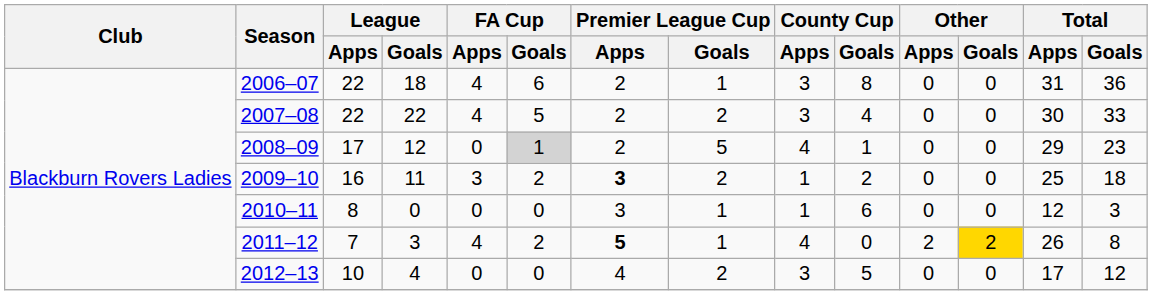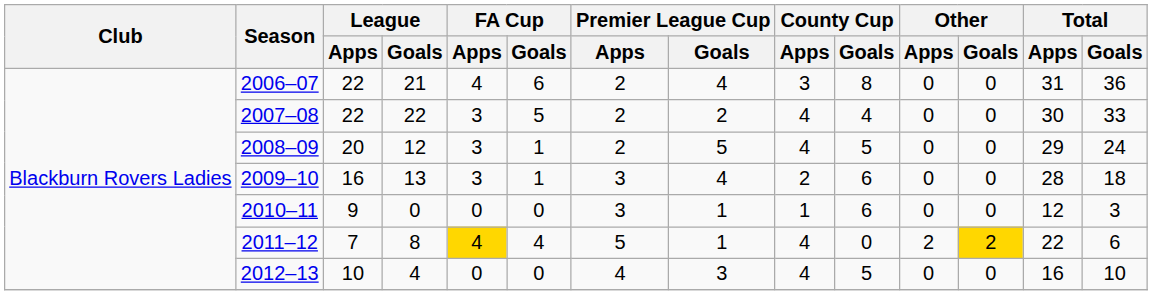 <table class="wikitable" border="1" style="text-align: center;">
 <tr>
 <th rowspan="2">Club</th>
 <th rowspan="2">Season</th>
 <th colspan="2">League</th>
 <th colspan="2">FA Cup</th>
 <th colspan="2">Premier League Cup</th>
 <th colspan="2">County Cup</th>
 <th colspan="2">Other</th>
 <th colspan="2">Total</th>
 </tr>
 <tr>
 <th>Apps</th>
 <th>Goals</th>
 <th>Apps</th>
 <th>Goals</th>
 <th>Apps</th>
 <th>Goals</th>
 <th>Apps</th>
 <th>Goals</th>
 <th>Apps</th>
 <th>Goals</th>
 <th>Apps</th>
 <th>Goals</th>
 </tr>
 <tr>
 <td rowspan="7" valign="center"><a href='#'>Blackburn Rovers Ladies</a></td>
 <td><a href='#'>2006–07</a></td>
 <td>22</td>
-<td>18</td>
+<td>21</td>
 <td>4</td>
 <td>6</td>
 <td>2</td>
-<td>1</td>
+<td>4</td>
 <td>3</td>
 <td>8</td>
 <td>0</td>
 <td>0</td>
 <td>31</td>
 <td>36</td>
 </tr>
 <tr>
 <td><a href='#'>2007–08</a></td>
 <td>22</td>
 <td>22</td>
-<td>4</td>
+<td>3</td>
 <td>5</td>
 <td>2</td>
 <td>2</td>
-<td>3</td>
+<td>4</td>
 <td>4</td>
 <td>0</td>
 <td>0</td>
 <td>30</td>
 <td>33</td>
 </tr>
 <tr>
 <td><a href='#'>2008–09</a></td>
-<td>17</td>
+<td>20</td>
 <td>12</td>
-<td>0</td>
-<td style="background: lightgrey;">1</td>
+<td>3</td>
+<td>1</td>
 <td>2</td>
 <td>5</td>
 <td>4</td>
-<td>1</td>
+<td>5</td>
 <td>0</td>
 <td>0</td>
 <td>29</td>
-<td>23</td>
+<td>24</td>
 </tr>
 <tr>
 <td><a href='#'>2009–10</a></td>
 <td>16</td>
-<td>11</td>
+<td>13</td>
 <td>3</td>
+<td>1</td>
+<td>3</td>
+<td>4</td>
 <td>2</td>
-<td><strong>3</strong></td>
-<td>2</td>
-<td>1</td>
-<td>2</td>
+<td>6</td>
 <td>0</td>
 <td>0</td>
-<td>25</td>
+<td>28</td>
 <td>18</td>
 </tr>
 <tr>
 <td><a href='#'>2010–11</a></td>
-<td>8</td>
+<td>9</td>
 <td>0</td>
 <td>0</td>
 <td>0</td>
 <td>3</td>
 <td>1</td>
 <td>1</td>
 <td>6</td>
 <td>0</td>
 <td>0</td>
 <td>12</td>
 <td>3</td>
 </tr>
 <tr>
 <td><a href='#'>2011–12</a></td>
 <td>7</td>
-<td>3</td>
+<td>8</td>
+<td style="background: gold;">4</td>
 <td>4</td>
-<td>2</td>
-<td><strong>5</strong></td>
+<td>5</td>
 <td>1</td>
 <td>4</td>
 <td>0</td>
 <td>2</td>
 <td style="background: gold;">2</td>
-<td>26</td>
-<td>8</td>
+<td>22</td>
+<td>6</td>
 </tr>
 <tr>
 <td><a href='#'>2012–13</a></td>
 <td>10</td>
 <td>4</td>
 <td>0</td>
 <td>0</td>
 <td>4</td>
-<td>2</td>
 <td>3</td>
+<td>4</td>
 <td>5</td>
 <td>0</td>
 <td>0</td>
-<td>17</td>
-<td>12</td>
+<td>16</td>
+<td>10</td>
 </tr>
 <tr>
 </tr>
 </table>
